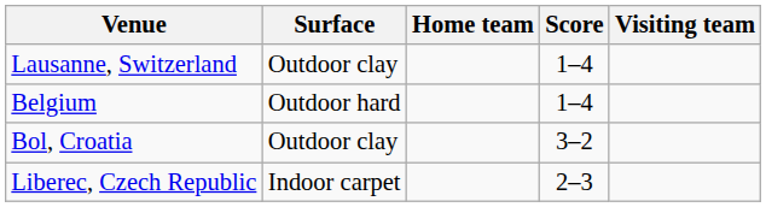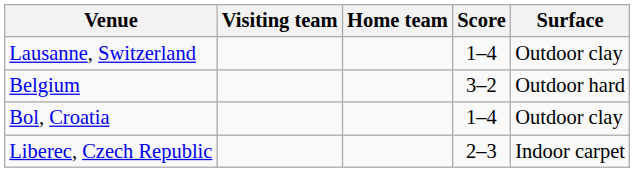 <table class=wikitable style="border:1px solid #AAAAAA;">
 <tr>
 <th>Venue</th>
-<th>Surface</th>
+<th>Visiting team</th>
 <th>Home team</th>
 <th>Score</th>
-<th>Visiting team</th>
+<th>Surface</th>
 </tr>
 <tr>
 <td><a href='#'>Lausanne</a>, <a href='#'>Switzerland</a></td>
-<td>Outdoor clay</td>
+<td><strong></strong></td>
 <td></td>
 <td align="center">1–4</td>
-<td><strong></strong></td>
+<td>Outdoor clay</td>
 </tr>
 <tr>
 <td><a href='#'>Belgium</a></td>
+<td></td>
+<td><strong></strong></td>
+<td align="center">3–2</td>
 <td>Outdoor hard</td>
-<td><strong></strong></td>
-<td align="center">1–4</td>
-<td></td>
 </tr>
 <tr>
 <td><a href='#'>Bol</a>, <a href='#'>Croatia</a></td>
+<td><strong></strong></td>
+<td></td>
+<td align="center">1–4</td>
 <td>Outdoor clay</td>
-<td></td>
-<td align="center">3–2</td>
-<td><strong></strong></td>
 </tr>
 <tr>
 <td><a href='#'>Liberec</a>, <a href='#'>Czech Republic</a></td>
-<td>Indoor carpet</td>
+<td><strong></strong></td>
 <td></td>
 <td align="center">2–3</td>
-<td><strong></strong></td>
+<td>Indoor carpet</td>
 </tr>
 </table>
